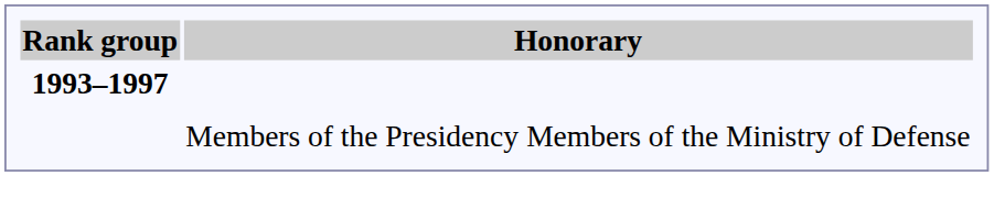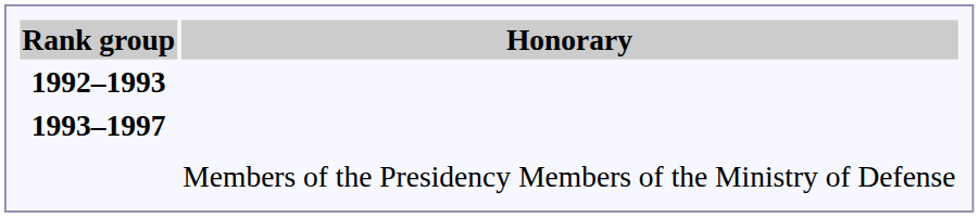 <table style="border:1px solid #8888aa; background-color:#f7f8ff; padding:5px; font-size:95%; margin: 0px 12px 12px 0px; text-align:center;">
 <tr bgcolor="#CCCCCC">
 <th>Rank group</th>
 <th colspan=2>Honorary</th>
+</tr>
+<tr>
+<td><strong>1992–1993</strong></td>
+<td></td>
+<td></td>
 </tr>
 <tr>
 <td><strong>1993–1997</strong></td>
 <td></td>
 <td></td>
 </tr>
 <tr>
 <td></td>
 <td></td>
 <td></td>
 </tr>
 <tr>
 <td></td>
 <td>Members of the Presidency</td>
 <td>Members of the Ministry of Defense</td>
 </tr>
 </table>
